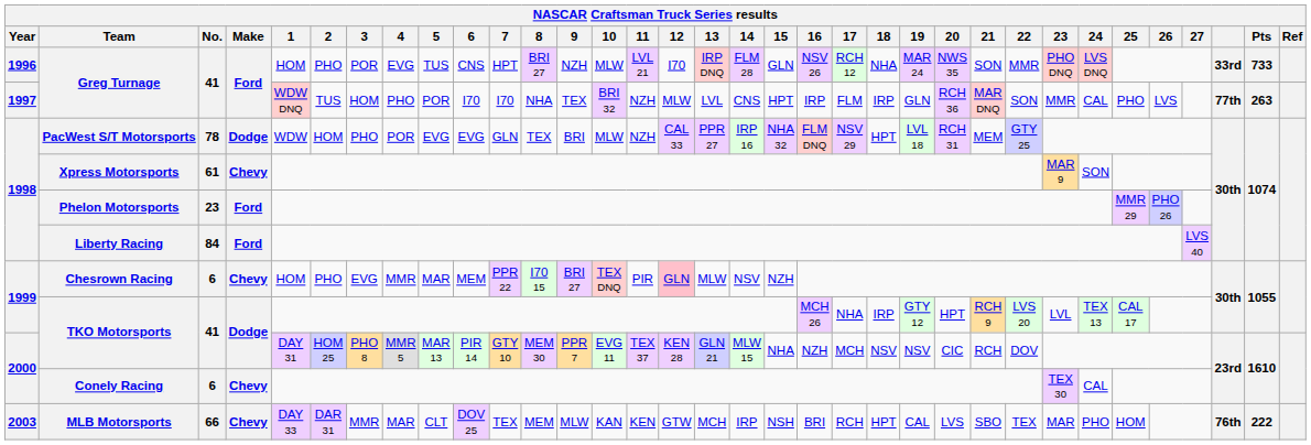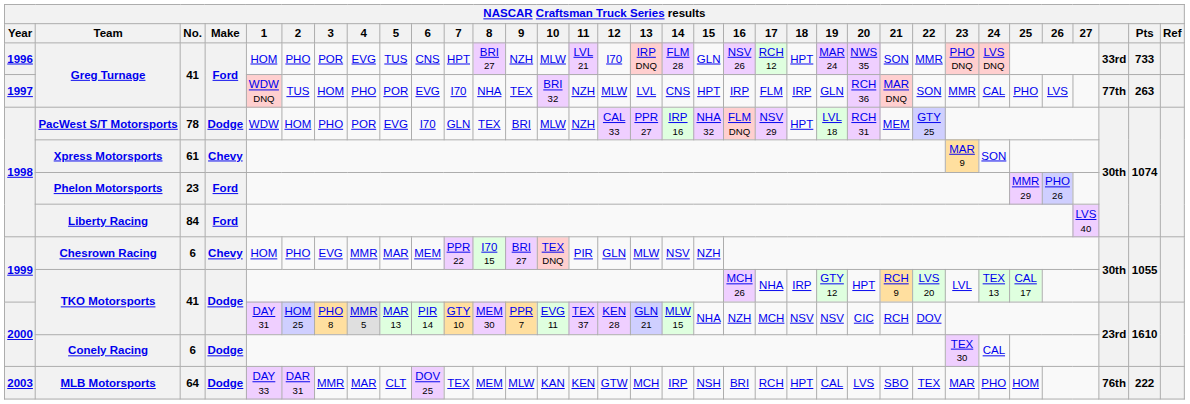 <table class="wikitable" style="text-align:center; font-size:75%">
 <tr>
 <th colspan=45><a href='#'>NASCAR</a> <a href='#'>Craftsman Truck Series</a> results</th>
 </tr>
 <tr>
 <th>Year</th>
 <th>Team</th>
 <th>No.</th>
 <th>Make</th>
 <th>1</th>
 <th>2</th>
 <th>3</th>
 <th>4</th>
 <th>5</th>
 <th>6</th>
 <th>7</th>
 <th>8</th>
 <th>9</th>
 <th>10</th>
 <th>11</th>
 <th>12</th>
 <th>13</th>
 <th>14</th>
 <th>15</th>
 <th>16</th>
 <th>17</th>
 <th>18</th>
 <th>19</th>
 <th>20</th>
 <th>21</th>
 <th>22</th>
 <th>23</th>
 <th>24</th>
 <th>25</th>
 <th>26</th>
 <th>27</th>
 <th></th>
 <th>Pts</th>
 <th>Ref</th>
 </tr>
 <tr>
 <th><a href='#'>1996</a></th>
 <th rowspan=2><a href='#'>Greg Turnage</a></th>
 <th rowspan=2>41</th>
 <th rowspan=2><a href='#'>Ford</a></th>
 <td><a href='#'>HOM</a></td>
 <td><a href='#'>PHO</a></td>
 <td><a href='#'>POR</a></td>
 <td><a href='#'>EVG</a></td>
 <td><a href='#'>TUS</a></td>
 <td><a href='#'>CNS</a></td>
 <td><a href='#'>HPT</a></td>
 <td style="background:#EFCFFF;"><a href='#'>BRI</a><br><small>27</small></td>
 <td><a href='#'>NZH</a></td>
 <td><a href='#'>MLW</a></td>
 <td style="background:#EFCFFF;"><a href='#'>LVL</a><br><small>21</small></td>
 <td><a href='#'>I70</a></td>
 <td style="background:#FFCFCF;"><a href='#'>IRP</a><br><small>DNQ</small></td>
 <td style="background:#EFCFFF;"><a href='#'>FLM</a><br><small>28</small></td>
 <td><a href='#'>GLN</a></td>
 <td style="background:#EFCFFF;"><a href='#'>NSV</a><br><small>26</small></td>
 <td style="background:#DFFFDF;"><a href='#'>RCH</a><br><small>12</small></td>
-<td><a href='#'>NHA</a></td>
+<td><a href='#'>HPT</a></td>
 <td style="background:#EFCFFF;"><a href='#'>MAR</a><br><small>24</small></td>
 <td style="background:#EFCFFF;"><a href='#'>NWS</a><br><small>35</small></td>
 <td><a href='#'>SON</a></td>
 <td><a href='#'>MMR</a></td>
 <td style="background:#FFCFCF;"><a href='#'>PHO</a><br><small>DNQ</small></td>
 <td style="background:#FFCFCF;"><a href='#'>LVS</a><br><small>DNQ</small></td>
 <td colspan=3></td>
 <th>33rd</th>
 <th>733</th>
 <th></th>
 </tr>
 <tr>
 <th><a href='#'>1997</a></th>
 <td style="background:#FFCFCF;"><a href='#'>WDW</a><br><small>DNQ</small></td>
 <td><a href='#'>TUS</a></td>
 <td><a href='#'>HOM</a></td>
 <td><a href='#'>PHO</a></td>
 <td><a href='#'>POR</a></td>
-<td><a href='#'>I70</a></td>
+<td><a href='#'>EVG</a></td>
 <td><a href='#'>I70</a></td>
 <td><a href='#'>NHA</a></td>
 <td><a href='#'>TEX</a></td>
 <td style="background:#EFCFFF;"><a href='#'>BRI</a><br><small>32</small></td>
 <td><a href='#'>NZH</a></td>
 <td><a href='#'>MLW</a></td>
 <td><a href='#'>LVL</a></td>
 <td><a href='#'>CNS</a></td>
 <td><a href='#'>HPT</a></td>
 <td><a href='#'>IRP</a></td>
 <td><a href='#'>FLM</a></td>
 <td><a href='#'>IRP</a></td>
 <td><a href='#'>GLN</a></td>
 <td style="background:#EFCFFF;"><a href='#'>RCH</a><br><small>36</small></td>
 <td style="background:#FFCFCF;"><a href='#'>MAR</a><br><small>DNQ</small></td>
 <td><a href='#'>SON</a></td>
 <td><a href='#'>MMR</a></td>
 <td><a href='#'>CAL</a></td>
 <td><a href='#'>PHO</a></td>
 <td><a href='#'>LVS</a></td>
 <td></td>
 <th>77th</th>
 <th>263</th>
 <th></th>
 </tr>
 <tr>
 <th rowspan=4><a href='#'>1998</a></th>
 <th><a href='#'>PacWest S/T Motorsports</a></th>
 <th>78</th>
 <th><a href='#'>Dodge</a></th>
 <td><a href='#'>WDW</a></td>
 <td><a href='#'>HOM</a></td>
 <td><a href='#'>PHO</a></td>
 <td><a href='#'>POR</a></td>
 <td><a href='#'>EVG</a></td>
-<td><a href='#'>EVG</a></td>
+<td><a href='#'>I70</a></td>
 <td><a href='#'>GLN</a></td>
 <td><a href='#'>TEX</a></td>
 <td><a href='#'>BRI</a></td>
 <td><a href='#'>MLW</a></td>
 <td><a href='#'>NZH</a></td>
 <td style="background:#EFCFFF;"><a href='#'>CAL</a><br><small>33</small></td>
 <td style="background:#EFCFFF;"><a href='#'>PPR</a><br><small>27</small></td>
 <td style="background:#DFFFDF;"><a href='#'>IRP</a><br><small>16</small></td>
 <td style="background:#EFCFFF;"><a href='#'>NHA</a><br><small>32</small></td>
 <td style="background:#FFCFCF;"><a href='#'>FLM</a><br><small>DNQ</small></td>
 <td style="background:#EFCFFF;"><a href='#'>NSV</a><br><small>29</small></td>
 <td><a href='#'>HPT</a></td>
 <td style="background:#DFFFDF;"><a href='#'>LVL</a><br><small>18</small></td>
 <td style="background:#EFCFFF;"><a href='#'>RCH</a><br><small>31</small></td>
 <td><a href='#'>MEM</a></td>
 <td style="background:#CFCFFF;"><a href='#'>GTY</a><br><small>25</small></td>
 <td colspan=5></td>
 <th rowspan=4>30th</th>
 <th rowspan=4>1074</th>
 <th rowspan=4></th>
 </tr>
 <tr>
 <th><a href='#'>Xpress Motorsports</a></th>
 <th>61</th>
 <th><a href='#'>Chevy</a></th>
 <td colspan=22></td>
 <td style="background:#FFDF9F;"><a href='#'>MAR</a><br><small>9</small></td>
 <td><a href='#'>SON</a></td>
 <td colspan=3></td>
 </tr>
 <tr>
 <th><a href='#'>Phelon Motorsports</a></th>
 <th>23</th>
 <th><a href='#'>Ford</a></th>
 <td colspan=24></td>
 <td style="background:#EFCFFF;"><a href='#'>MMR</a><br><small>29</small></td>
 <td style="background:#CFCFFF;"><a href='#'>PHO</a><br><small>26</small></td>
 <td></td>
 </tr>
 <tr>
 <th><a href='#'>Liberty Racing</a></th>
 <th>84</th>
 <th><a href='#'>Ford</a></th>
 <td colspan=26></td>
 <td style="background:#EFCFFF;"><a href='#'>LVS</a><br><small>40</small></td>
 </tr>
 <tr>
 <th rowspan=2><a href='#'>1999</a></th>
 <th><a href='#'>Chesrown Racing</a></th>
 <th>6</th>
 <th><a href='#'>Chevy</a></th>
 <td><a href='#'>HOM</a></td>
 <td><a href='#'>PHO</a></td>
 <td><a href='#'>EVG</a></td>
 <td><a href='#'>MMR</a></td>
 <td><a href='#'>MAR</a></td>
 <td><a href='#'>MEM</a></td>
 <td style="background:#EFCFFF;"><a href='#'>PPR</a><br><small>22</small></td>
 <td style="background:#DFFFDF;"><a href='#'>I70</a><br><small>15</small></td>
 <td style="background:#EFCFFF;"><a href='#'>BRI</a><br><small>27</small></td>
 <td style="background:#FFCFCF;"><a href='#'>TEX</a><br><small>DNQ</small></td>
 <td><a href='#'>PIR</a></td>
-<td style="background: pink;"><a href='#'>GLN</a></td>
+<td><a href='#'>GLN</a></td>
 <td><a href='#'>MLW</a></td>
 <td><a href='#'>NSV</a></td>
 <td><a href='#'>NZH</a></td>
 <td colspan=12></td>
 <th rowspan=2>30th</th>
 <th rowspan=2>1055</th>
 <th rowspan=2></th>
 </tr>
 <tr>
 <th rowspan=2><a href='#'>TKO Motorsports</a></th>
 <th rowspan=2>41</th>
 <th rowspan=2><a href='#'>Dodge</a></th>
 <td colspan=15></td>
 <td style="background:#EFCFFF;"><a href='#'>MCH</a><br><small>26</small></td>
 <td><a href='#'>NHA</a></td>
 <td><a href='#'>IRP</a></td>
 <td style="background:#DFFFDF;"><a href='#'>GTY</a><br><small>12</small></td>
 <td><a href='#'>HPT</a></td>
 <td style="background:#FFDF9F;"><a href='#'>RCH</a><br><small>9</small></td>
 <td style="background:#DFFFDF;"><a href='#'>LVS</a><br><small>20</small></td>
 <td><a href='#'>LVL</a></td>
 <td style="background:#DFFFDF;"><a href='#'>TEX</a><br><small>13</small></td>
 <td style="background:#DFFFDF;"><a href='#'>CAL</a><br><small>17</small></td>
 <td colspan=2></td>
 </tr>
 <tr>
 <th rowspan=2><a href='#'>2000</a></th>
 <td style="background:#EFCFFF;"><a href='#'>DAY</a><br><small>31</small></td>
 <td style="background:#CFCFFF;"><a href='#'>HOM</a><br><small>25</small></td>
 <td style="background:#FFDF9F;"><a href='#'>PHO</a><br><small>8</small></td>
 <td style="background:#DFDFDF;"><a href='#'>MMR</a><br><small>5</small></td>
 <td style="background:#DFFFDF;"><a href='#'>MAR</a><br><small>13</small></td>
 <td style="background:#DFFFDF;"><a href='#'>PIR</a><br><small>14</small></td>
 <td style="background:#FFDF9F;"><a href='#'>GTY</a><br><small>10</small></td>
 <td style="background:#EFCFFF;"><a href='#'>MEM</a><br><small>30</small></td>
 <td style="background:#FFDF9F;"><a href='#'>PPR</a><br><small>7</small></td>
 <td style="background:#DFFFDF;"><a href='#'>EVG</a><br><small>11</small></td>
 <td style="background:#EFCFFF;"><a href='#'>TEX</a><br><small>37</small></td>
 <td style="background:#EFCFFF;"><a href='#'>KEN</a><br><small>28</small></td>
 <td style="background:#CFCFFF;"><a href='#'>GLN</a><br><small>21</small></td>
 <td style="background:#DFFFDF;"><a href='#'>MLW</a><br><small>15</small></td>
 <td><a href='#'>NHA</a></td>
 <td><a href='#'>NZH</a></td>
 <td><a href='#'>MCH</a></td>
 <td><a href='#'>NSV</a></td>
 <td><a href='#'>NSV</a></td>
 <td><a href='#'>CIC</a></td>
 <td><a href='#'>RCH</a></td>
 <td><a href='#'>DOV</a></td>
 <td colspan=5></td>
 <th rowspan=2>23rd</th>
 <th rowspan=2>1610</th>
 <th rowspan=2></th>
 </tr>
 <tr>
 <th><a href='#'>Conely Racing</a></th>
 <th>6</th>
-<th><a href='#'>Chevy</a></th>
+<th><a href='#'>Dodge</a></th>
 <td colspan=22></td>
 <td style="background:#EFCFFF;"><a href='#'>TEX</a><br><small>30</small></td>
 <td><a href='#'>CAL</a></td>
 <td colspan=3></td>
 </tr>
 <tr>
 <th><a href='#'>2003</a></th>
 <th><a href='#'>MLB Motorsports</a></th>
-<th>66</th>
-<th><a href='#'>Chevy</a></th>
+<th>64</th>
+<th><a href='#'>Dodge</a></th>
 <td style="background:#EFCFFF;"><a href='#'>DAY</a><br><small>33</small></td>
 <td style="background:#EFCFFF;"><a href='#'>DAR</a><br><small>31</small></td>
 <td><a href='#'>MMR</a></td>
 <td><a href='#'>MAR</a></td>
 <td><a href='#'>CLT</a></td>
 <td style="background:#EFCFFF;"><a href='#'>DOV</a><br><small>25</small></td>
 <td><a href='#'>TEX</a></td>
 <td><a href='#'>MEM</a></td>
 <td><a href='#'>MLW</a></td>
 <td><a href='#'>KAN</a></td>
 <td><a href='#'>KEN</a></td>
 <td><a href='#'>GTW</a></td>
 <td><a href='#'>MCH</a></td>
 <td><a href='#'>IRP</a></td>
 <td><a href='#'>NSH</a></td>
 <td><a href='#'>BRI</a></td>
 <td><a href='#'>RCH</a></td>
 <td><a href='#'>HPT</a></td>
 <td><a href='#'>CAL</a></td>
 <td><a href='#'>LVS</a></td>
 <td><a href='#'>SBO</a></td>
 <td><a href='#'>TEX</a></td>
 <td><a href='#'>MAR</a></td>
 <td><a href='#'>PHO</a></td>
 <td><a href='#'>HOM</a></td>
 <td colspan=2></td>
 <th>76th</th>
 <th>222</th>
 <th></th>
 </tr>
 </table>
